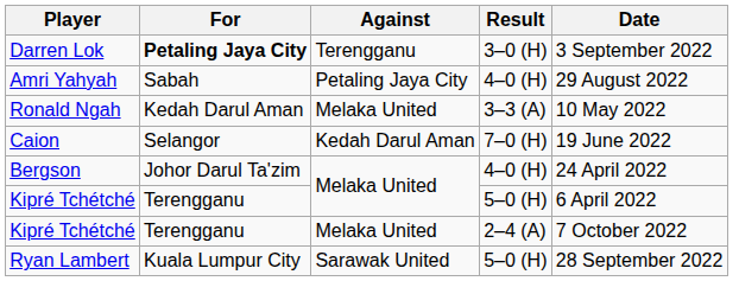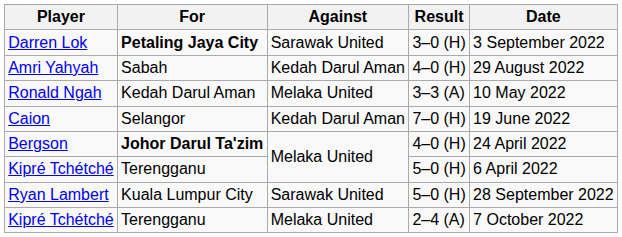 <table class="wikitable">
 <tr>
 <th>Player</th>
 <th>For</th>
 <th>Against</th>
 <th>Result</th>
 <th>Date</th>
 </tr>
 <tr>
 <td> <a href='#'>Darren Lok</a></td>
 <td><strong>Petaling Jaya City</strong></td>
-<td>Terengganu</td>
+<td>Sarawak United</td>
 <td>3–0 (H)</td>
 <td>3 September 2022</td>
 </tr>
 <tr>
 <td> <a href='#'>Amri Yahyah</a></td>
 <td>Sabah</td>
-<td>Petaling Jaya City</td>
+<td>Kedah Darul Aman</td>
 <td>4–0 (H)</td>
 <td>29 August 2022</td>
 </tr>
 <tr>
 <td> <a href='#'>Ronald Ngah</a></td>
 <td>Kedah Darul Aman</td>
 <td>Melaka United</td>
 <td>3–3 (A)</td>
 <td>10 May 2022</td>
 </tr>
 <tr>
 <td> <a href='#'>Caion</a></td>
 <td>Selangor</td>
 <td>Kedah Darul Aman</td>
 <td>7–0 (H) </td>
 <td>19 June 2022</td>
 </tr>
 <tr>
 <td> <a href='#'>Bergson</a></td>
-<td>Johor Darul Ta'zim</td>
+<td><strong>Johor Darul Ta'zim</strong></td>
 <td rowspan="2">Melaka United</td>
 <td>4–0 (H) </td>
 <td>24 April 2022</td>
 </tr>
 <tr>
 <td> <a href='#'>Kipré Tchétché</a></td>
 <td>Terengganu</td>
 <td>5–0 (H) </td>
 <td>6 April 2022</td>
 </tr>
 <tr>
+<td> <a href='#'>Ryan Lambert</a></td>
+<td>Kuala Lumpur City</td>
+<td>Sarawak United</td>
+<td>5–0 (H) </td>
+<td>28 September 2022</td>
+</tr>
+<tr>
 <td> <a href='#'>Kipré Tchétché</a></td>
 <td>Terengganu</td>
 <td>Melaka United</td>
 <td>2–4 (A) </td>
 <td>7 October 2022</td>
 </tr>
-<tr>
-<td> <a href='#'>Ryan Lambert</a></td>
-<td>Kuala Lumpur City</td>
-<td>Sarawak United</td>
-<td>5–0 (H) </td>
-<td>28 September 2022</td>
-</tr>
 </table>
